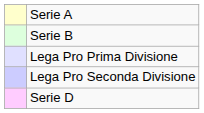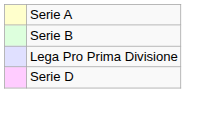 <table class="wikitable">
 <tr>
 <td style="width: 20px; background: #ffffcc;"></td>
 <td>Serie A</td>
 </tr>
 <tr>
 <td style="width: 20px; background: #ddffdd;"></td>
 <td>Serie B</td>
 </tr>
 <tr>
 <td style="width: 20px; background: #e0e0ff;"></td>
 <td>Lega Pro Prima Divisione</td>
 </tr>
 <tr>
-<td style="width: 20px; background: #ccccff;"></td>
-<td>Lega Pro Seconda Divisione</td>
-</tr>
-<tr>
 <td style="width: 20px; background: #ffccff;"></td>
 <td>Serie D</td>
 </tr>
 </table>
